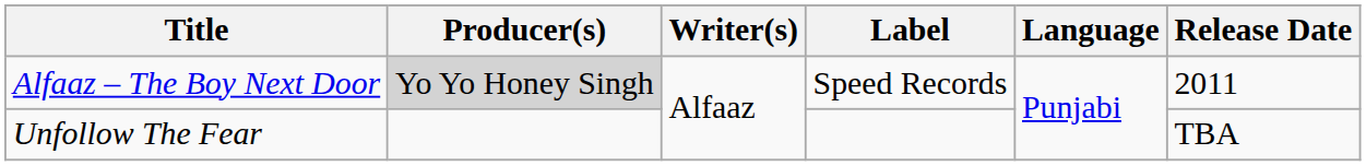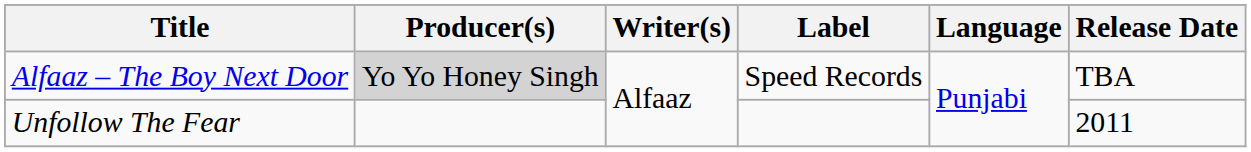 <table class="wikitable">
 <tr>
 <th>Title</th>
 <th>Producer(s)</th>
 <th>Writer(s)</th>
 <th>Label</th>
 <th>Language</th>
 <th>Release Date</th>
 </tr>
 <tr>
 <td><em><a href='#'>Alfaaz – The Boy Next Door</a></em></td>
 <td style="background: lightgrey;">Yo Yo Honey Singh</td>
 <td rowspan="2">Alfaaz</td>
 <td>Speed Records</td>
 <td rowspan="2"><a href='#'>Punjabi</a></td>
-<td>2011</td>
+<td>TBA</td>
 </tr>
 <tr>
 <td><em>Unfollow The Fear</em></td>
 <td></td>
 <td></td>
-<td>TBA</td>
+<td>2011</td>
 </tr>
 </table>
